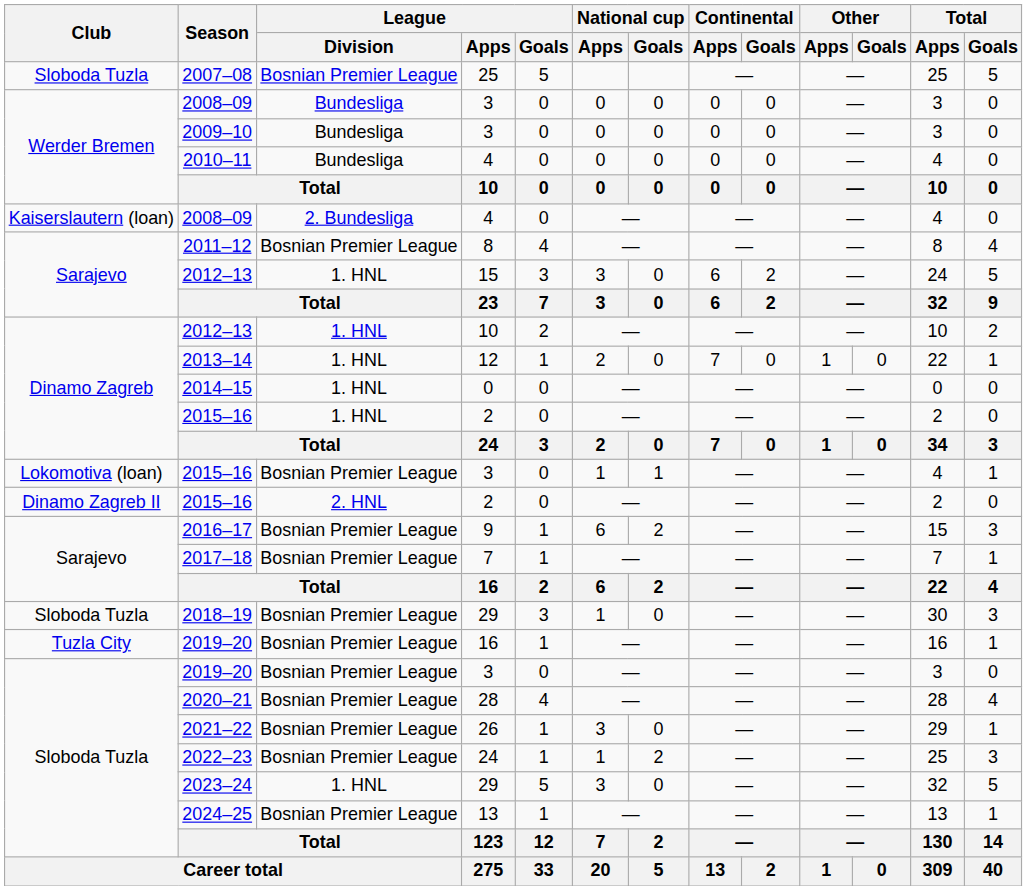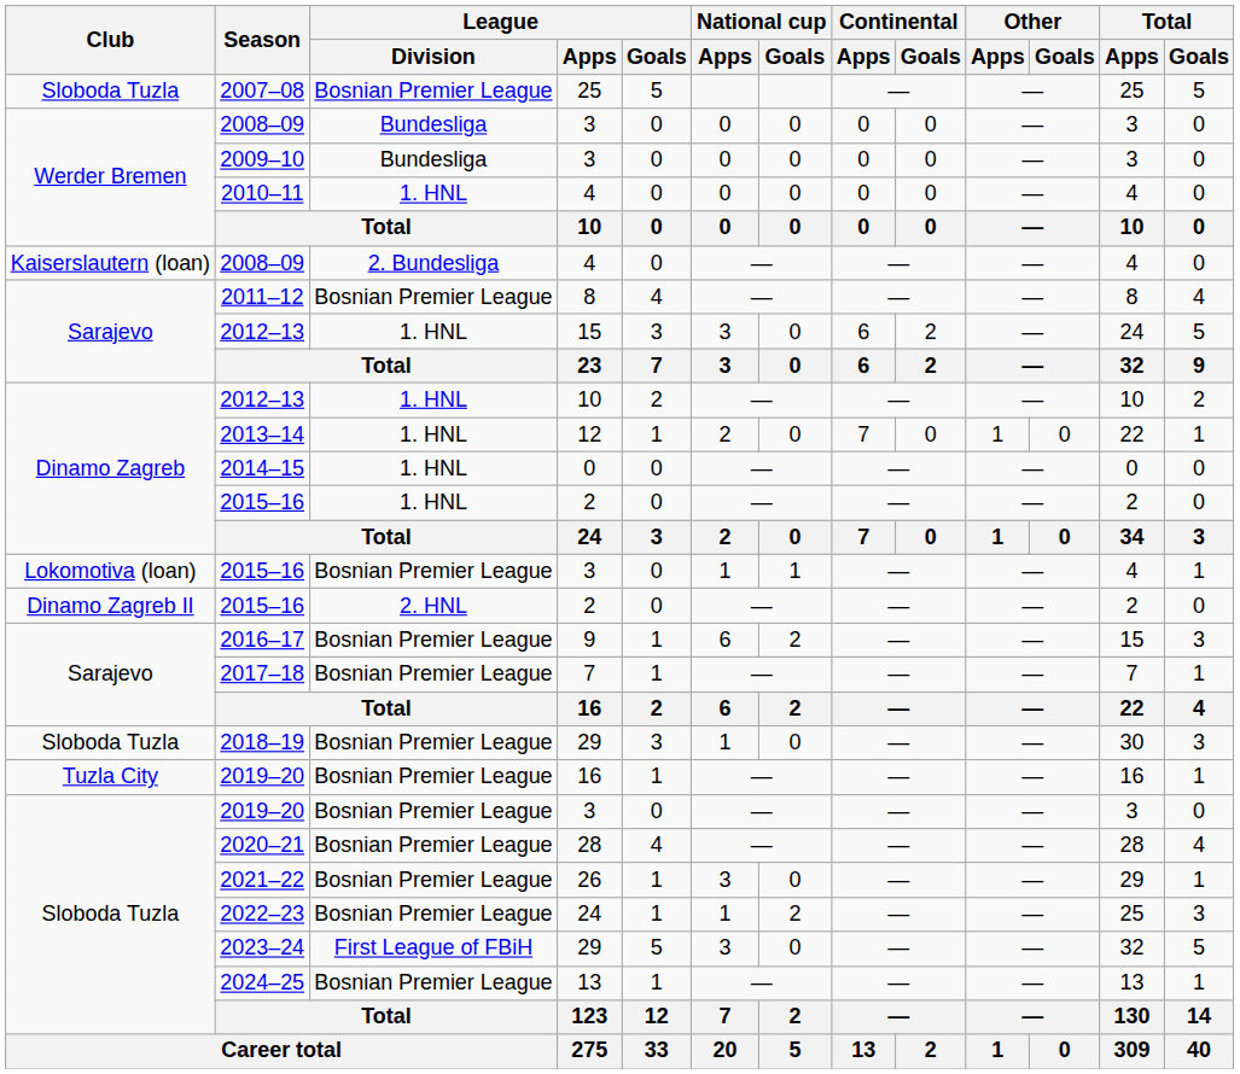 <table class="wikitable" style="text-align:center">
 <tr>
 <th rowspan="2">Club</th>
 <th rowspan="2">Season</th>
 <th colspan="3">League</th>
 <th colspan="2">National cup</th>
 <th colspan="2">Continental</th>
 <th colspan="2">Other</th>
 <th colspan="2">Total</th>
 </tr>
 <tr>
 <th>Division</th>
 <th>Apps</th>
 <th>Goals</th>
 <th>Apps</th>
 <th>Goals</th>
 <th>Apps</th>
 <th>Goals</th>
 <th>Apps</th>
 <th>Goals</th>
 <th>Apps</th>
 <th>Goals</th>
 </tr>
 <tr>
 <td><a href='#'>Sloboda Tuzla</a></td>
 <td><a href='#'>2007–08</a></td>
 <td><a href='#'>Bosnian Premier League</a></td>
 <td>25</td>
 <td>5</td>
 <td></td>
 <td></td>
 <td colspan="2">—</td>
 <td colspan="2">—</td>
 <td>25</td>
 <td>5</td>
 </tr>
 <tr>
 <td rowspan="4"><a href='#'>Werder Bremen</a></td>
 <td><a href='#'>2008–09</a></td>
 <td><a href='#'>Bundesliga</a></td>
 <td>3</td>
 <td>0</td>
 <td>0</td>
 <td>0</td>
 <td>0</td>
 <td>0</td>
 <td colspan="2">—</td>
 <td>3</td>
 <td>0</td>
 </tr>
 <tr>
 <td><a href='#'>2009–10</a></td>
 <td>Bundesliga</td>
 <td>3</td>
 <td>0</td>
 <td>0</td>
 <td>0</td>
 <td>0</td>
 <td>0</td>
 <td colspan="2">—</td>
 <td>3</td>
 <td>0</td>
 </tr>
 <tr>
 <td><a href='#'>2010–11</a></td>
-<td>Bundesliga</td>
+<td><a href='#'>1. HNL</a></td>
 <td>4</td>
 <td>0</td>
 <td>0</td>
 <td>0</td>
 <td>0</td>
 <td>0</td>
 <td colspan="2">—</td>
 <td>4</td>
 <td>0</td>
 </tr>
 <tr>
 <th colspan="2">Total</th>
 <th>10</th>
 <th>0</th>
 <th>0</th>
 <th>0</th>
 <th>0</th>
 <th>0</th>
 <th colspan="2">—</th>
 <th>10</th>
 <th>0</th>
 </tr>
 <tr>
 <td><a href='#'>Kaiserslautern</a> (loan)</td>
 <td><a href='#'>2008–09</a></td>
 <td><a href='#'>2. Bundesliga</a></td>
 <td>4</td>
 <td>0</td>
 <td colspan="2">—</td>
 <td colspan="2">—</td>
 <td colspan="2">—</td>
 <td>4</td>
 <td>0</td>
 </tr>
 <tr>
 <td rowspan="3"><a href='#'>Sarajevo</a></td>
 <td><a href='#'>2011–12</a></td>
 <td>Bosnian Premier League</td>
 <td>8</td>
 <td>4</td>
 <td colspan="2">—</td>
 <td colspan="2">—</td>
 <td colspan="2">—</td>
 <td>8</td>
 <td>4</td>
 </tr>
 <tr>
 <td><a href='#'>2012–13</a></td>
 <td>1. HNL</td>
 <td>15</td>
 <td>3</td>
 <td>3</td>
 <td>0</td>
 <td>6</td>
 <td>2</td>
 <td colspan="2">—</td>
 <td>24</td>
 <td>5</td>
 </tr>
 <tr>
 <th colspan="2">Total</th>
 <th>23</th>
 <th>7</th>
 <th>3</th>
 <th>0</th>
 <th>6</th>
 <th>2</th>
 <th colspan="2">—</th>
 <th>32</th>
 <th>9</th>
 </tr>
 <tr>
 <td rowspan="5"><a href='#'>Dinamo Zagreb</a></td>
 <td><a href='#'>2012–13</a></td>
 <td><a href='#'>1. HNL</a></td>
 <td>10</td>
 <td>2</td>
 <td colspan="2">—</td>
 <td colspan="2">—</td>
 <td colspan="2">—</td>
 <td>10</td>
 <td>2</td>
 </tr>
 <tr>
 <td><a href='#'>2013–14</a></td>
 <td>1. HNL</td>
 <td>12</td>
 <td>1</td>
 <td>2</td>
 <td>0</td>
 <td>7</td>
 <td>0</td>
 <td>1</td>
 <td>0</td>
 <td>22</td>
 <td>1</td>
 </tr>
 <tr>
 <td><a href='#'>2014–15</a></td>
 <td>1. HNL</td>
 <td>0</td>
 <td>0</td>
 <td colspan="2">—</td>
 <td colspan="2">—</td>
 <td colspan="2">—</td>
 <td>0</td>
 <td>0</td>
 </tr>
 <tr>
 <td><a href='#'>2015–16</a></td>
 <td>1. HNL</td>
 <td>2</td>
 <td>0</td>
 <td colspan="2">—</td>
 <td colspan="2">—</td>
 <td colspan="2">—</td>
 <td>2</td>
 <td>0</td>
 </tr>
 <tr>
 <th colspan="2">Total</th>
 <th>24</th>
 <th>3</th>
 <th>2</th>
 <th>0</th>
 <th>7</th>
 <th>0</th>
 <th>1</th>
 <th>0</th>
 <th>34</th>
 <th>3</th>
 </tr>
 <tr>
 <td><a href='#'>Lokomotiva</a> (loan)</td>
 <td><a href='#'>2015–16</a></td>
 <td>Bosnian Premier League</td>
 <td>3</td>
 <td>0</td>
 <td>1</td>
 <td>1</td>
 <td colspan="2">—</td>
 <td colspan="2">—</td>
 <td>4</td>
 <td>1</td>
 </tr>
 <tr>
 <td><a href='#'>Dinamo Zagreb II</a></td>
 <td><a href='#'>2015–16</a></td>
 <td><a href='#'>2. HNL</a></td>
 <td>2</td>
 <td>0</td>
 <td colspan="2">—</td>
 <td colspan="2">—</td>
 <td colspan="2">—</td>
 <td>2</td>
 <td>0</td>
 </tr>
 <tr>
 <td rowspan="3">Sarajevo</td>
 <td><a href='#'>2016–17</a></td>
 <td>Bosnian Premier League</td>
 <td>9</td>
 <td>1</td>
 <td>6</td>
 <td>2</td>
 <td colspan="2">—</td>
 <td colspan="2">—</td>
 <td>15</td>
 <td>3</td>
 </tr>
 <tr>
 <td><a href='#'>2017–18</a></td>
 <td>Bosnian Premier League</td>
 <td>7</td>
 <td>1</td>
 <td colspan="2">—</td>
 <td colspan="2">—</td>
 <td colspan="2">—</td>
 <td>7</td>
 <td>1</td>
 </tr>
 <tr>
 <th colspan="2">Total</th>
 <th>16</th>
 <th>2</th>
 <th>6</th>
 <th>2</th>
 <th colspan="2">—</th>
 <th colspan="2">—</th>
 <th>22</th>
 <th>4</th>
 </tr>
 <tr>
 <td>Sloboda Tuzla</td>
 <td><a href='#'>2018–19</a></td>
 <td>Bosnian Premier League</td>
 <td>29</td>
 <td>3</td>
 <td>1</td>
 <td>0</td>
 <td colspan="2">—</td>
 <td colspan="2">—</td>
 <td>30</td>
 <td>3</td>
 </tr>
 <tr>
 <td><a href='#'>Tuzla City</a></td>
 <td><a href='#'>2019–20</a></td>
 <td>Bosnian Premier League</td>
 <td>16</td>
 <td>1</td>
 <td colspan="2">—</td>
 <td colspan="2">—</td>
 <td colspan="2">—</td>
 <td>16</td>
 <td>1</td>
 </tr>
 <tr>
 <td rowspan="7">Sloboda Tuzla</td>
 <td><a href='#'>2019–20</a></td>
 <td>Bosnian Premier League</td>
 <td>3</td>
 <td>0</td>
 <td colspan="2">—</td>
 <td colspan="2">—</td>
 <td colspan="2">—</td>
 <td>3</td>
 <td>0</td>
 </tr>
 <tr>
 <td><a href='#'>2020–21</a></td>
 <td>Bosnian Premier League</td>
 <td>28</td>
 <td>4</td>
 <td colspan="2">—</td>
 <td colspan="2">—</td>
 <td colspan="2">—</td>
 <td>28</td>
 <td>4</td>
 </tr>
 <tr>
 <td><a href='#'>2021–22</a></td>
 <td>Bosnian Premier League</td>
 <td>26</td>
 <td>1</td>
 <td>3</td>
 <td>0</td>
 <td colspan="2">—</td>
 <td colspan="2">—</td>
 <td>29</td>
 <td>1</td>
 </tr>
 <tr>
 <td><a href='#'>2022–23</a></td>
 <td>Bosnian Premier League</td>
 <td>24</td>
 <td>1</td>
 <td>1</td>
 <td>2</td>
 <td colspan="2">—</td>
 <td colspan="2">—</td>
 <td>25</td>
 <td>3</td>
 </tr>
 <tr>
 <td><a href='#'>2023–24</a></td>
-<td>1. HNL</td>
+<td><a href='#'>First League of FBiH</a></td>
 <td>29</td>
 <td>5</td>
 <td>3</td>
 <td>0</td>
 <td colspan="2">—</td>
 <td colspan="2">—</td>
 <td>32</td>
 <td>5</td>
 </tr>
 <tr>
 <td><a href='#'>2024–25</a></td>
 <td>Bosnian Premier League</td>
 <td>13</td>
 <td>1</td>
 <td colspan="2">—</td>
 <td colspan="2">—</td>
 <td colspan="2">—</td>
 <td>13</td>
 <td>1</td>
 </tr>
 <tr>
 <th colspan="2">Total</th>
 <th>123</th>
 <th>12</th>
 <th>7</th>
 <th>2</th>
 <th colspan="2">—</th>
 <th colspan="2">—</th>
 <th>130</th>
 <th>14</th>
 </tr>
 <tr>
 <th colspan="3">Career total</th>
 <th>275</th>
 <th>33</th>
 <th>20</th>
 <th>5</th>
 <th>13</th>
 <th>2</th>
 <th>1</th>
 <th>0</th>
 <th>309</th>
 <th>40</th>
 </tr>
 </table>
